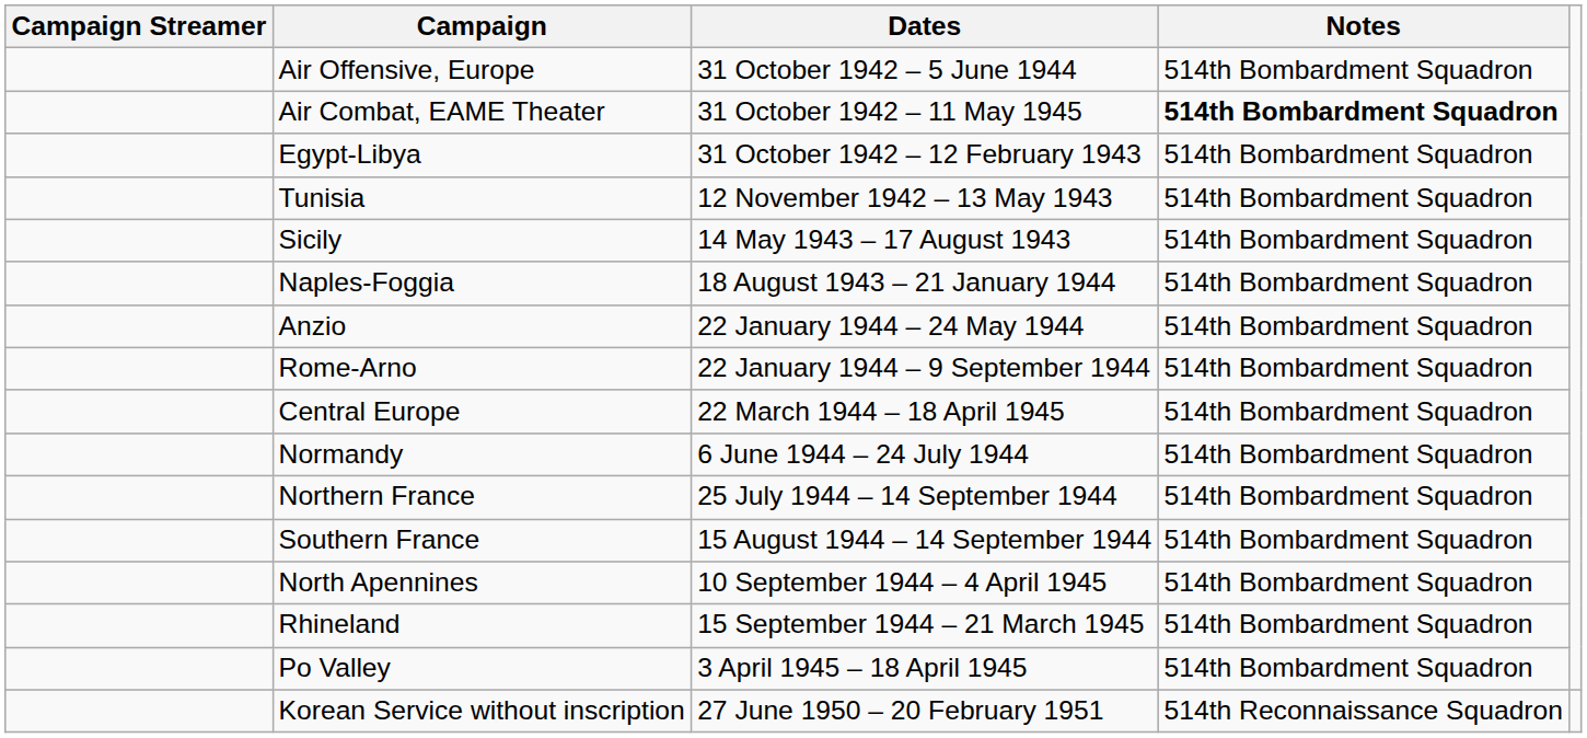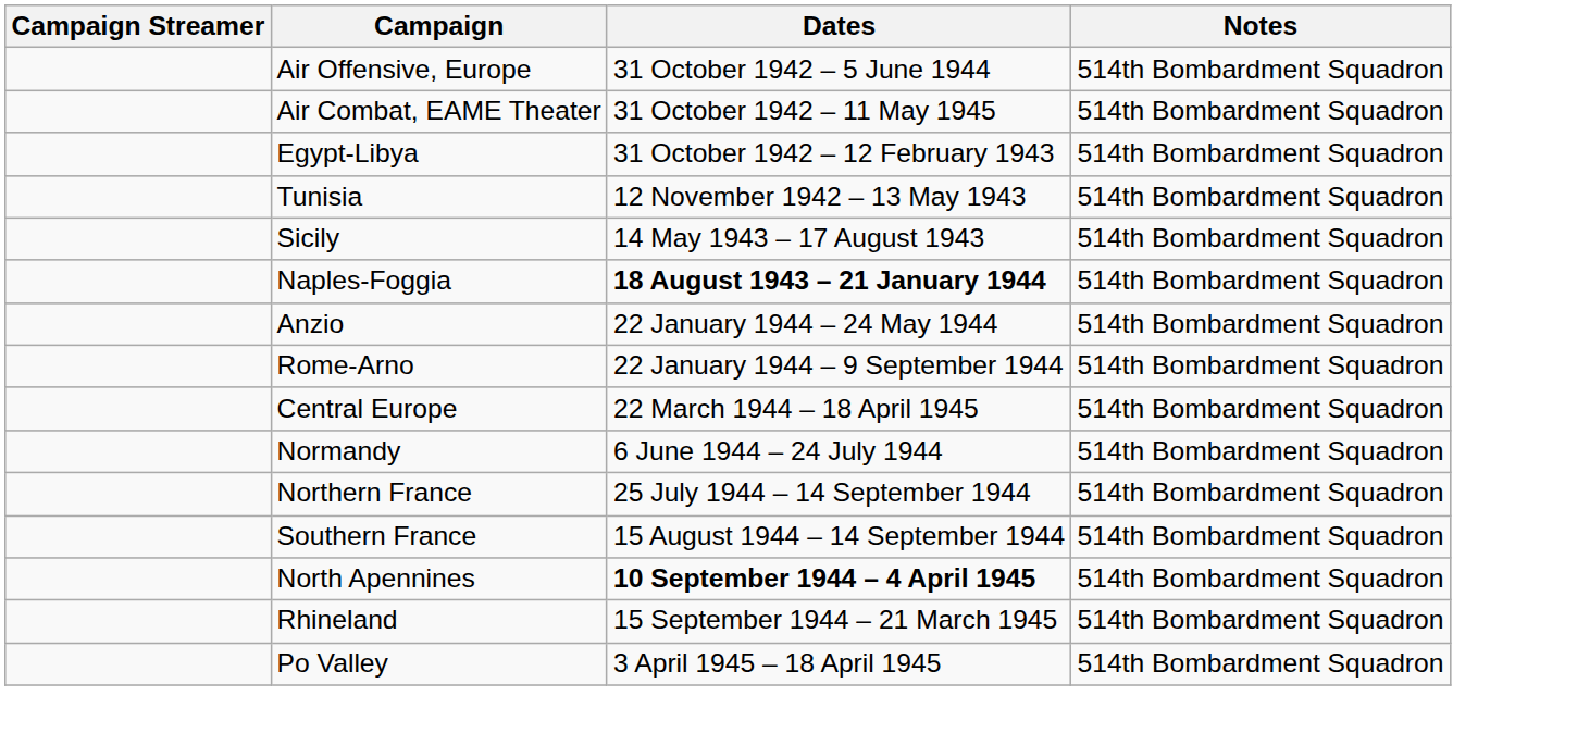 <table class="wikitable">
 <tr style="background:#efefef;">
 <th>Campaign Streamer</th>
 <th>Campaign</th>
 <th>Dates</th>
 <th>Notes</th>
 </tr>
 <tr>
 <td></td>
 <td>Air Offensive, Europe</td>
 <td>31 October 1942 – 5 June 1944</td>
 <td>514th Bombardment Squadron</td>
 </tr>
 <tr>
 <td></td>
 <td>Air Combat, EAME Theater</td>
 <td>31 October 1942 – 11 May 1945</td>
-<td><strong>514th Bombardment Squadron</strong></td>
+<td>514th Bombardment Squadron</td>
 </tr>
 <tr>
 <td></td>
 <td>Egypt-Libya</td>
 <td>31 October 1942 – 12 February 1943</td>
 <td>514th Bombardment Squadron</td>
 </tr>
 <tr>
 <td></td>
 <td>Tunisia</td>
 <td>12 November 1942 – 13 May 1943</td>
 <td>514th Bombardment Squadron</td>
 </tr>
 <tr>
 <td></td>
 <td>Sicily</td>
 <td>14 May 1943 – 17 August 1943</td>
 <td>514th Bombardment Squadron</td>
 </tr>
 <tr>
 <td></td>
 <td>Naples-Foggia</td>
-<td>18 August 1943 – 21 January 1944</td>
+<td><strong>18 August 1943 – 21 January 1944</strong></td>
 <td>514th Bombardment Squadron</td>
 </tr>
 <tr>
 <td></td>
 <td>Anzio</td>
 <td>22 January 1944 – 24 May 1944</td>
 <td>514th Bombardment Squadron</td>
 </tr>
 <tr>
 <td></td>
 <td>Rome-Arno</td>
 <td>22 January 1944 – 9 September 1944</td>
 <td>514th Bombardment Squadron</td>
 </tr>
 <tr>
 <td></td>
 <td>Central Europe</td>
 <td>22 March 1944 – 18 April 1945</td>
 <td>514th Bombardment Squadron</td>
 </tr>
 <tr>
 <td></td>
 <td>Normandy</td>
 <td>6 June 1944 – 24 July 1944</td>
 <td>514th Bombardment Squadron</td>
 </tr>
 <tr>
 <td></td>
 <td>Northern France</td>
 <td>25 July 1944 – 14 September 1944</td>
 <td>514th Bombardment Squadron</td>
 </tr>
 <tr>
 <td></td>
 <td>Southern France</td>
 <td>15 August 1944 – 14 September 1944</td>
 <td>514th Bombardment Squadron</td>
 </tr>
 <tr>
 <td></td>
 <td>North Apennines</td>
-<td>10 September 1944 – 4 April 1945</td>
+<td><strong>10 September 1944 – 4 April 1945</strong></td>
 <td>514th Bombardment Squadron</td>
 </tr>
 <tr>
 <td></td>
 <td>Rhineland</td>
 <td>15 September 1944 – 21 March 1945</td>
 <td>514th Bombardment Squadron</td>
 </tr>
 <tr>
 <td></td>
 <td>Po Valley</td>
 <td>3 April 1945 – 18 April 1945</td>
 <td>514th Bombardment Squadron</td>
 </tr>
-<tr>
-<td></td>
-<td>Korean Service without inscription</td>
-<td>27 June 1950 – 20 February 1951</td>
-<td>514th Reconnaissance Squadron</td>
-<td></td>
-</tr>
 </table>
